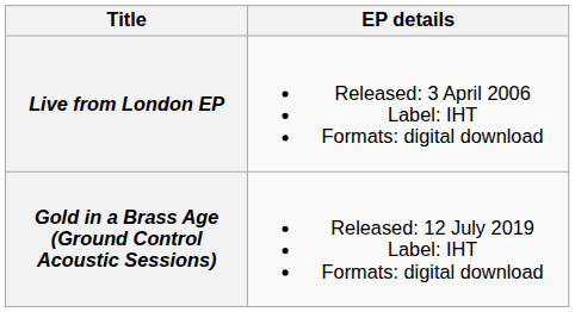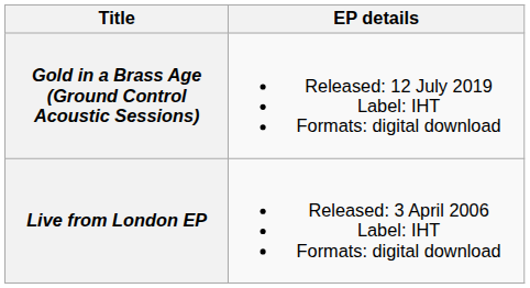 <table class="wikitable plainrowheaders" style="text-align:center;" border="1">
 <tr>
 <th scope="col" style="width:12em;">Title</th>
 <th scope="col" style="width:16em;">EP details</th>
 </tr>
 <tr>
+<th scope="row"><em>Gold in a Brass Age (Ground Control Acoustic Sessions)</em></th>
+<td><br><ul><li>Released: 12 July 2019</li><li>Label: IHT</li><li>Formats: digital download</li></ul></td>
+</tr>
+<tr>
 <th scope="row"><em>Live from London EP</em></th>
 <td><br><ul><li>Released: 3 April 2006</li><li>Label: IHT</li><li>Formats: digital download</li></ul></td>
 </tr>
-<tr>
-<th scope="row"><em>Gold in a Brass Age (Ground Control Acoustic Sessions)</em></th>
-<td><br><ul><li>Released: 12 July 2019</li><li>Label: IHT</li><li>Formats: digital download</li></ul></td>
-</tr>
 </table>
